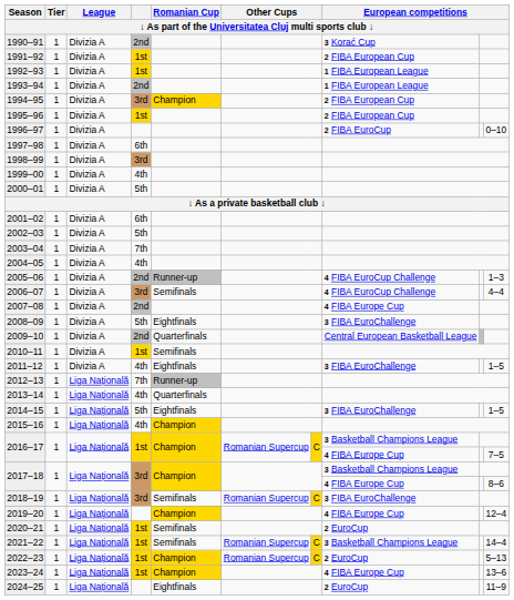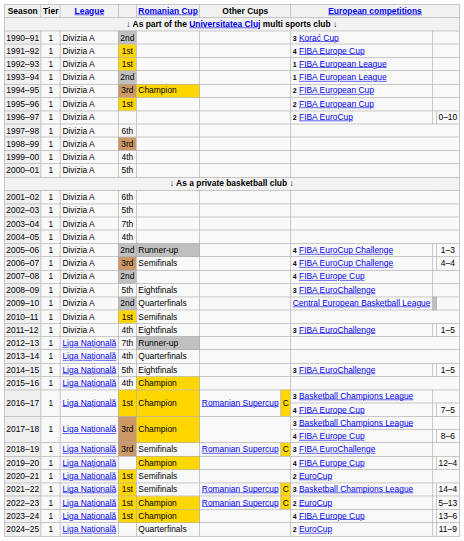 <table class="wikitable" style="font-size:85%">
 <tr>
 <th>Season</th>
 <th>Tier</th>
 <th><a href='#'>League</a></th>
 <th></th>
 <th><a href='#'>Romanian Cup</a></th>
 <th colspan=2>Other Cups</th>
 <th colspan=3><a href='#'>European competitions</a></th>
 </tr>
 <tr>
 <th colspan=10 align=center>↓ As part of the <a href='#'>Universitatea Cluj</a> multi sports club ↓</th>
 </tr>
 <tr>
 <td style="background: #efefef">1990–91</td>
 <td style="text-align: center">1</td>
 <td>Divizia A</td>
 <td style="background:silver" align="center">2nd</td>
 <td></td>
 <td colspan=2></td>
 <td><small><strong>3</strong></small> <a href='#'>Korać Cup</a></td>
 <td colspan="2" style="text-align:center;"></td>
 </tr>
 <tr>
 <td style="background: #efefef">1991–92</td>
 <td style="text-align: center">1</td>
 <td>Divizia A</td>
 <td style="background:gold" align="center">1st</td>
 <td></td>
 <td colspan=2></td>
-<td><small><strong>2</strong></small> <a href='#'>FIBA European Cup</a></td>
+<td><small><strong>4</strong></small> <a href='#'>FIBA Europe Cup</a></td>
 <td colspan="2" style="text-align:center;"></td>
 </tr>
 <tr>
 <td style="background: #efefef">1992–93</td>
 <td style="text-align: center">1</td>
 <td>Divizia A</td>
 <td style="background:gold" align="center">1st</td>
 <td></td>
 <td colspan=2></td>
 <td><small><strong>1</strong></small> <a href='#'>FIBA European League</a></td>
 <td colspan="2" style="text-align:center;"></td>
 </tr>
 <tr>
 <td style="background: #efefef">1993–94</td>
 <td style="text-align: center">1</td>
 <td>Divizia A</td>
 <td style="background:silver" align="center">2nd</td>
 <td></td>
 <td colspan=2></td>
 <td><small><strong>1</strong></small> <a href='#'>FIBA European League</a></td>
 <td colspan="2" style="text-align:center;"></td>
 </tr>
 <tr>
 <td style="background: #efefef">1994–95</td>
 <td style="text-align: center">1</td>
 <td>Divizia A</td>
 <td style="background:#c96" align="center">3rd</td>
 <td style="background: gold">Champion</td>
 <td colspan=2></td>
 <td><small><strong>2</strong></small> <a href='#'>FIBA European Cup</a></td>
 <td colspan="2" style="text-align:center;"></td>
 </tr>
 <tr>
 <td style="background: #efefef">1995–96</td>
 <td style="text-align: center">1</td>
 <td>Divizia A</td>
 <td style="background:gold" align="center">1st</td>
 <td></td>
 <td colspan=2></td>
 <td><small><strong>2</strong></small> <a href='#'>FIBA European Cup</a></td>
 <td colspan="2" style="text-align:center;"></td>
 </tr>
 <tr>
 <td style="background: #efefef">1996–97</td>
 <td style="text-align: center">1</td>
 <td>Divizia A</td>
 <td style="text-align: center"></td>
 <td></td>
 <td colspan=2></td>
 <td><small><strong>2</strong></small> <a href='#'>FIBA EuroCup</a></td>
 <td align=center></td>
 <td align=center>0–10</td>
 </tr>
 <tr>
 <td style="background: #efefef">1997–98</td>
 <td style="text-align: center">1</td>
 <td>Divizia A</td>
 <td style="text-align: center">6th</td>
 <td></td>
 <td colspan=2></td>
 <td colspan=3></td>
 </tr>
 <tr>
 <td style="background: #efefef">1998–99</td>
 <td style="text-align: center">1</td>
 <td>Divizia A</td>
 <td style="background:#c96" align="center">3rd</td>
 <td></td>
 <td colspan=2></td>
 <td colspan=3></td>
 </tr>
 <tr>
 <td style="background: #efefef">1999–00</td>
 <td style="text-align: center">1</td>
 <td>Divizia A</td>
 <td style="text-align: center">4th</td>
 <td></td>
 <td colspan=2></td>
 <td colspan=3></td>
 </tr>
 <tr>
 <td style="background: #efefef">2000–01</td>
 <td style="text-align: center">1</td>
 <td>Divizia A</td>
 <td style="text-align: center">5th</td>
 <td></td>
 <td colspan=2></td>
 <td colspan=3></td>
 </tr>
 <tr>
 <th colspan=10 align=center>↓ As a private basketball club ↓</th>
 </tr>
 <tr>
 <td style="background: #efefef">2001–02</td>
 <td style="text-align: center">1</td>
 <td>Divizia A</td>
 <td style="text-align: center">6th</td>
 <td></td>
 <td colspan=2></td>
 <td colspan=3></td>
 </tr>
 <tr>
 <td style="background: #efefef">2002–03</td>
 <td style="text-align: center">1</td>
 <td>Divizia A</td>
 <td style="text-align: center">5th</td>
 <td></td>
 <td colspan=2></td>
 <td colspan=3></td>
 </tr>
 <tr>
 <td style="background: #efefef">2003–04</td>
 <td style="text-align: center">1</td>
 <td>Divizia A</td>
 <td style="text-align: center">7th</td>
 <td></td>
 <td colspan=2></td>
 <td colspan=3></td>
 </tr>
 <tr>
 <td style="background: #efefef">2004–05</td>
 <td style="text-align: center">1</td>
 <td>Divizia A</td>
 <td style="text-align: center">4th</td>
 <td></td>
 <td colspan=2></td>
 <td colspan=3></td>
 </tr>
 <tr>
 <td style="background: #efefef">2005–06</td>
 <td style="text-align: center">1</td>
 <td>Divizia A</td>
 <td style="background:silver" align="center">2nd</td>
 <td style="background: silver">Runner-up</td>
 <td colspan=2></td>
 <td><small><strong>4</strong></small> <a href='#'>FIBA EuroCup Challenge</a></td>
 <td align=center></td>
 <td align=center>1–3</td>
 </tr>
 <tr>
 <td style="background: #efefef">2006–07</td>
 <td style="text-align: center">1</td>
 <td>Divizia A</td>
 <td style="background:#c96" align="center">3rd</td>
 <td>Semifinals</td>
 <td colspan=2></td>
 <td><small><strong>4</strong></small> <a href='#'>FIBA EuroCup Challenge</a></td>
 <td align=center></td>
 <td align=center>4–4</td>
 </tr>
 <tr>
 <td style="background: #efefef">2007–08</td>
 <td style="text-align: center">1</td>
 <td>Divizia A</td>
 <td style="background:silver" align="center">2nd</td>
 <td></td>
 <td colspan=2></td>
 <td><small><strong>4</strong></small> <a href='#'>FIBA Europe Cup</a></td>
 <td colspan="2" style="text-align:center;"></td>
 </tr>
 <tr>
 <td style="background: #efefef">2008–09</td>
 <td style="text-align: center">1</td>
 <td>Divizia A</td>
 <td style="text-align: center">5th</td>
 <td>Eightfinals</td>
 <td colspan=2></td>
 <td><small><strong>3</strong></small> <a href='#'>FIBA EuroChallenge</a></td>
 <td colspan="2" style="text-align:center;"></td>
 </tr>
 <tr>
 <td style="background: #efefef">2009–10</td>
 <td style="text-align: center">1</td>
 <td>Divizia A</td>
 <td style="background:silver" align="center">2nd</td>
 <td>Quarterfinals</td>
 <td colspan=2></td>
 <td><small><strong></strong></small> <a href='#'>Central European Basketball League</a></td>
 <td bgcolor=silver align=center></td>
 <td></td>
 </tr>
 <tr>
 <td style="background: #efefef">2010–11</td>
 <td style="text-align: center">1</td>
 <td>Divizia A</td>
 <td style="background:gold" align="center">1st</td>
 <td>Semifinals</td>
 <td colspan=2></td>
 <td colspan=3></td>
 </tr>
 <tr>
 <td style="background: #efefef">2011–12</td>
 <td style="text-align: center">1</td>
 <td>Divizia A</td>
 <td style="text-align: center">4th</td>
 <td>Eightfinals</td>
 <td colspan=2></td>
 <td><small><strong>3</strong></small> <a href='#'>FIBA EuroChallenge</a></td>
 <td align=center></td>
 <td align=center>1–5</td>
 </tr>
 <tr>
 <td style="background: #efefef">2012–13</td>
 <td style="text-align: center">1</td>
 <td><a href='#'>Liga Națională</a></td>
 <td style="text-align: center">7th</td>
 <td style="background: silver">Runner-up</td>
 <td colspan=2></td>
 <td colspan=3></td>
 </tr>
 <tr>
 <td style="background: #efefef">2013–14</td>
 <td style="text-align: center">1</td>
 <td><a href='#'>Liga Națională</a></td>
 <td style="text-align: center">4th</td>
 <td>Quarterfinals</td>
 <td colspan=2></td>
 <td colspan=3></td>
 </tr>
 <tr>
 <td style="background: #efefef">2014–15</td>
 <td style="text-align: center">1</td>
 <td><a href='#'>Liga Națională</a></td>
 <td style="text-align: center">5th</td>
 <td>Eightfinals</td>
 <td colspan=2></td>
 <td><small><strong>3</strong></small> <a href='#'>FIBA EuroChallenge</a></td>
 <td align=center></td>
 <td align=center>1–5</td>
 </tr>
 <tr>
 <td style="background: #efefef">2015–16</td>
 <td style="text-align: center">1</td>
 <td><a href='#'>Liga Națională</a></td>
 <td style="text-align: center">4th</td>
 <td style="background: gold">Champion</td>
 <td colspan=2></td>
 <td colspan=3></td>
 </tr>
 <tr>
 <td rowspan=2 style="background: #efefef">2016–17</td>
 <td rowspan=2 style="text-align: center">1</td>
 <td rowspan=2><a href='#'>Liga Națională</a></td>
 <td rowspan=2 style="background:gold" align="center">1st</td>
 <td rowspan=2 style="background: gold">Champion</td>
 <td rowspan=2 align=left><a href='#'>Romanian Supercup</a></td>
 <td rowspan="2" bgcolor=gold>C</td>
 <td><small><strong>3</strong></small> <a href='#'>Basketball Champions League</a></td>
 <td colspan="2" style="text-align:center;"></td>
 </tr>
 <tr>
 <td><small><strong>4</strong></small> <a href='#'>FIBA Europe Cup</a></td>
 <td align=center></td>
 <td align=center>7–5</td>
 </tr>
 <tr>
 <td rowspan=2 style="background: #efefef">2017–18</td>
 <td rowspan=2 style="text-align: center">1</td>
 <td rowspan=2><a href='#'>Liga Națională</a></td>
 <td rowspan=2 style="background:#c96" align="center">3rd</td>
 <td rowspan=2 style="background: gold">Champion</td>
 <td rowspan=2 colspan=2></td>
 <td><small><strong>3</strong></small> <a href='#'>Basketball Champions League</a></td>
 <td colspan="2" style="text-align:center;"></td>
 </tr>
 <tr>
 <td><small><strong>4</strong></small> <a href='#'>FIBA Europe Cup</a></td>
 <td align=center></td>
 <td align=center>8–6</td>
 </tr>
 <tr>
 <td style="background: #efefef">2018–19</td>
 <td style="text-align: center">1</td>
 <td><a href='#'>Liga Națională</a></td>
 <td style="background:#c96" align="center">3rd</td>
 <td>Semifinals</td>
 <td align=left><a href='#'>Romanian Supercup</a></td>
 <td bgcolor=gold>C</td>
 <td><small><strong>3</strong></small> <a href='#'>FIBA EuroChallenge</a></td>
 <td colspan="2" style="text-align:center;"></td>
 </tr>
 <tr>
 <td style="background:#efefef">2019–20</td>
 <td style="text-align:center">1</td>
 <td><a href='#'>Liga Națională</a></td>
 <td align="center"></td>
 <td style="background: gold">Champion</td>
 <td colspan=2></td>
 <td><small><strong>4</strong></small> <a href='#'>FIBA Europe Cup</a></td>
 <td></td>
 <td align=center>12–4</td>
 </tr>
 <tr>
 <td style="background:#efefef">2020–21</td>
 <td style="text-align:center">1</td>
 <td><a href='#'>Liga Națională</a></td>
 <td style="background:gold" align="center">1st</td>
 <td>Semifinals</td>
 <td colspan=2></td>
 <td><small><strong>2</strong></small> <a href='#'>EuroCup</a></td>
 <td colspan="2" style="text-align:center;"></td>
 </tr>
 <tr>
 <td style="background:#efefef">2021–22</td>
 <td style="text-align:center">1</td>
 <td><a href='#'>Liga Națională</a></td>
 <td style="background:gold" align="center">1st</td>
 <td>Semifinals</td>
 <td align=left><a href='#'>Romanian Supercup</a></td>
 <td bgcolor=gold>C</td>
 <td><small><strong>3</strong></small> <a href='#'>Basketball Champions League</a></td>
 <td align=center></td>
 <td align=center>14–4</td>
 </tr>
 <tr>
 <td style="background:#efefef">2022–23</td>
 <td align="center">1</td>
 <td><a href='#'>Liga Națională</a></td>
 <td style="background:gold" align="center">1st</td>
 <td style="background: gold">Champion</td>
 <td align=left><a href='#'>Romanian Supercup</a></td>
 <td bgcolor=gold>C</td>
 <td><small><strong>2</strong></small> <a href='#'>EuroCup</a></td>
 <td align=center></td>
 <td align=center>5–13</td>
 </tr>
 <tr>
 <td style="background:#efefef">2023–24</td>
 <td align="center">1</td>
 <td><a href='#'>Liga Națională</a></td>
 <td style="background:gold" align="center">1st</td>
 <td style="background: gold">Champion</td>
 <td colspan=2></td>
 <td><small><strong>4</strong></small> <a href='#'>FIBA Europe Cup</a></td>
 <td align=center></td>
 <td align=center>13–6</td>
 </tr>
 <tr>
 <td style="background:#efefef">2024–25</td>
 <td align="center">1</td>
 <td><a href='#'>Liga Națională</a></td>
 <td></td>
-<td>Eightfinals</td>
+<td>Quarterfinals</td>
 <td colspan=2></td>
 <td><small><strong>2</strong></small> <a href='#'>EuroCup</a></td>
 <td align=center></td>
 <td align=center>11–9</td>
 </tr>
 </table>
